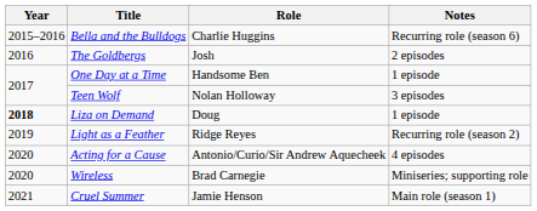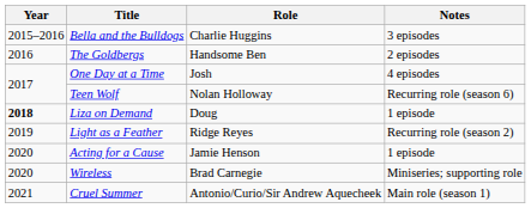 <table class="wikitable sortable plainrowheaders">
 <tr>
 <th scope="col">Year</th>
 <th scope="col">Title</th>
 <th scope="col">Role</th>
 <th scope="col" class="unsortable">Notes</th>
 </tr>
 <tr>
 <td>2015–2016</td>
 <td><em><a href='#'>Bella and the Bulldogs</a></em></td>
 <td>Charlie Huggins</td>
-<td>Recurring role (season 6)</td>
+<td>3 episodes</td>
 </tr>
 <tr>
 <td>2016</td>
 <td data-sort-value="Goldbergs, The"><em><a href='#'>The Goldbergs</a></em></td>
-<td>Josh</td>
+<td>Handsome Ben</td>
 <td>2 episodes</td>
 </tr>
 <tr>
 <td rowspan="2">2017</td>
 <td><em><a href='#'>One Day at a Time</a></em></td>
-<td>Handsome Ben</td>
-<td>1 episode</td>
+<td>Josh</td>
+<td>4 episodes</td>
 </tr>
 <tr>
 <td><em><a href='#'>Teen Wolf</a></em></td>
 <td>Nolan Holloway</td>
-<td>3 episodes</td>
+<td>Recurring role (season 6)</td>
 </tr>
 <tr>
 <td><strong>2018</strong></td>
 <td><em><a href='#'>Liza on Demand</a></em></td>
 <td>Doug</td>
 <td>1 episode</td>
 </tr>
 <tr>
 <td>2019</td>
 <td><em><a href='#'>Light as a Feather</a></em></td>
 <td>Ridge Reyes</td>
 <td>Recurring role (season 2)</td>
 </tr>
 <tr>
 <td>2020</td>
 <td><em><a href='#'>Acting for a Cause</a></em></td>
-<td>Antonio/Curio/Sir Andrew Aquecheek</td>
-<td>4 episodes</td>
+<td>Jamie Henson</td>
+<td>1 episode</td>
 </tr>
 <tr>
 <td>2020</td>
 <td><em><a href='#'>Wireless</a></em></td>
 <td>Brad Carnegie</td>
 <td>Miniseries; supporting role</td>
 </tr>
 <tr>
 <td>2021</td>
 <td><em><a href='#'>Cruel Summer</a></em></td>
-<td>Jamie Henson</td>
+<td>Antonio/Curio/Sir Andrew Aquecheek</td>
 <td>Main role (season 1)</td>
 </tr>
 </table>
